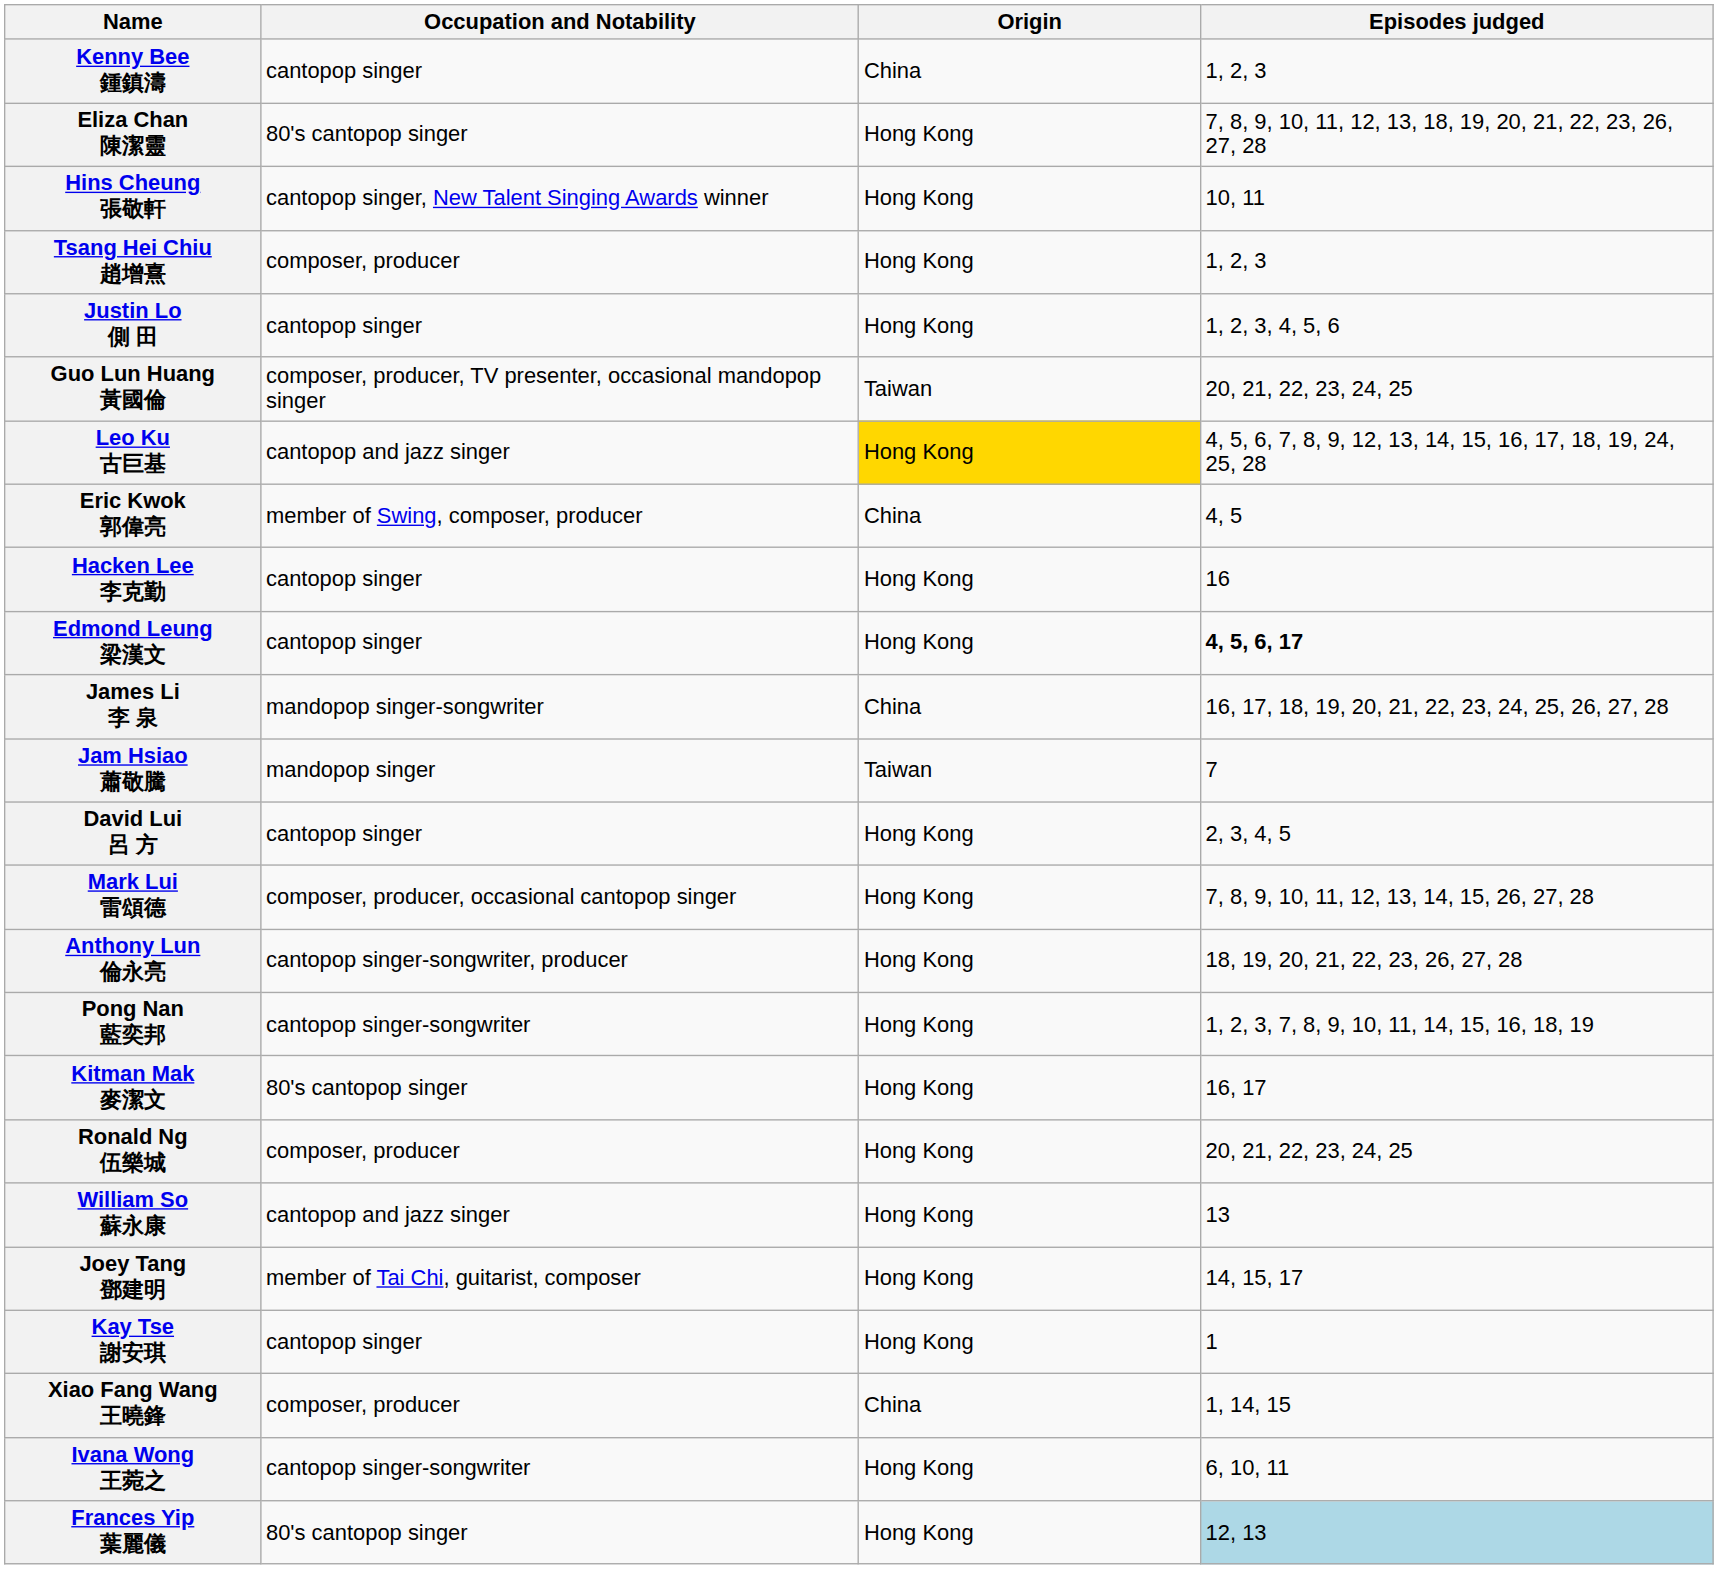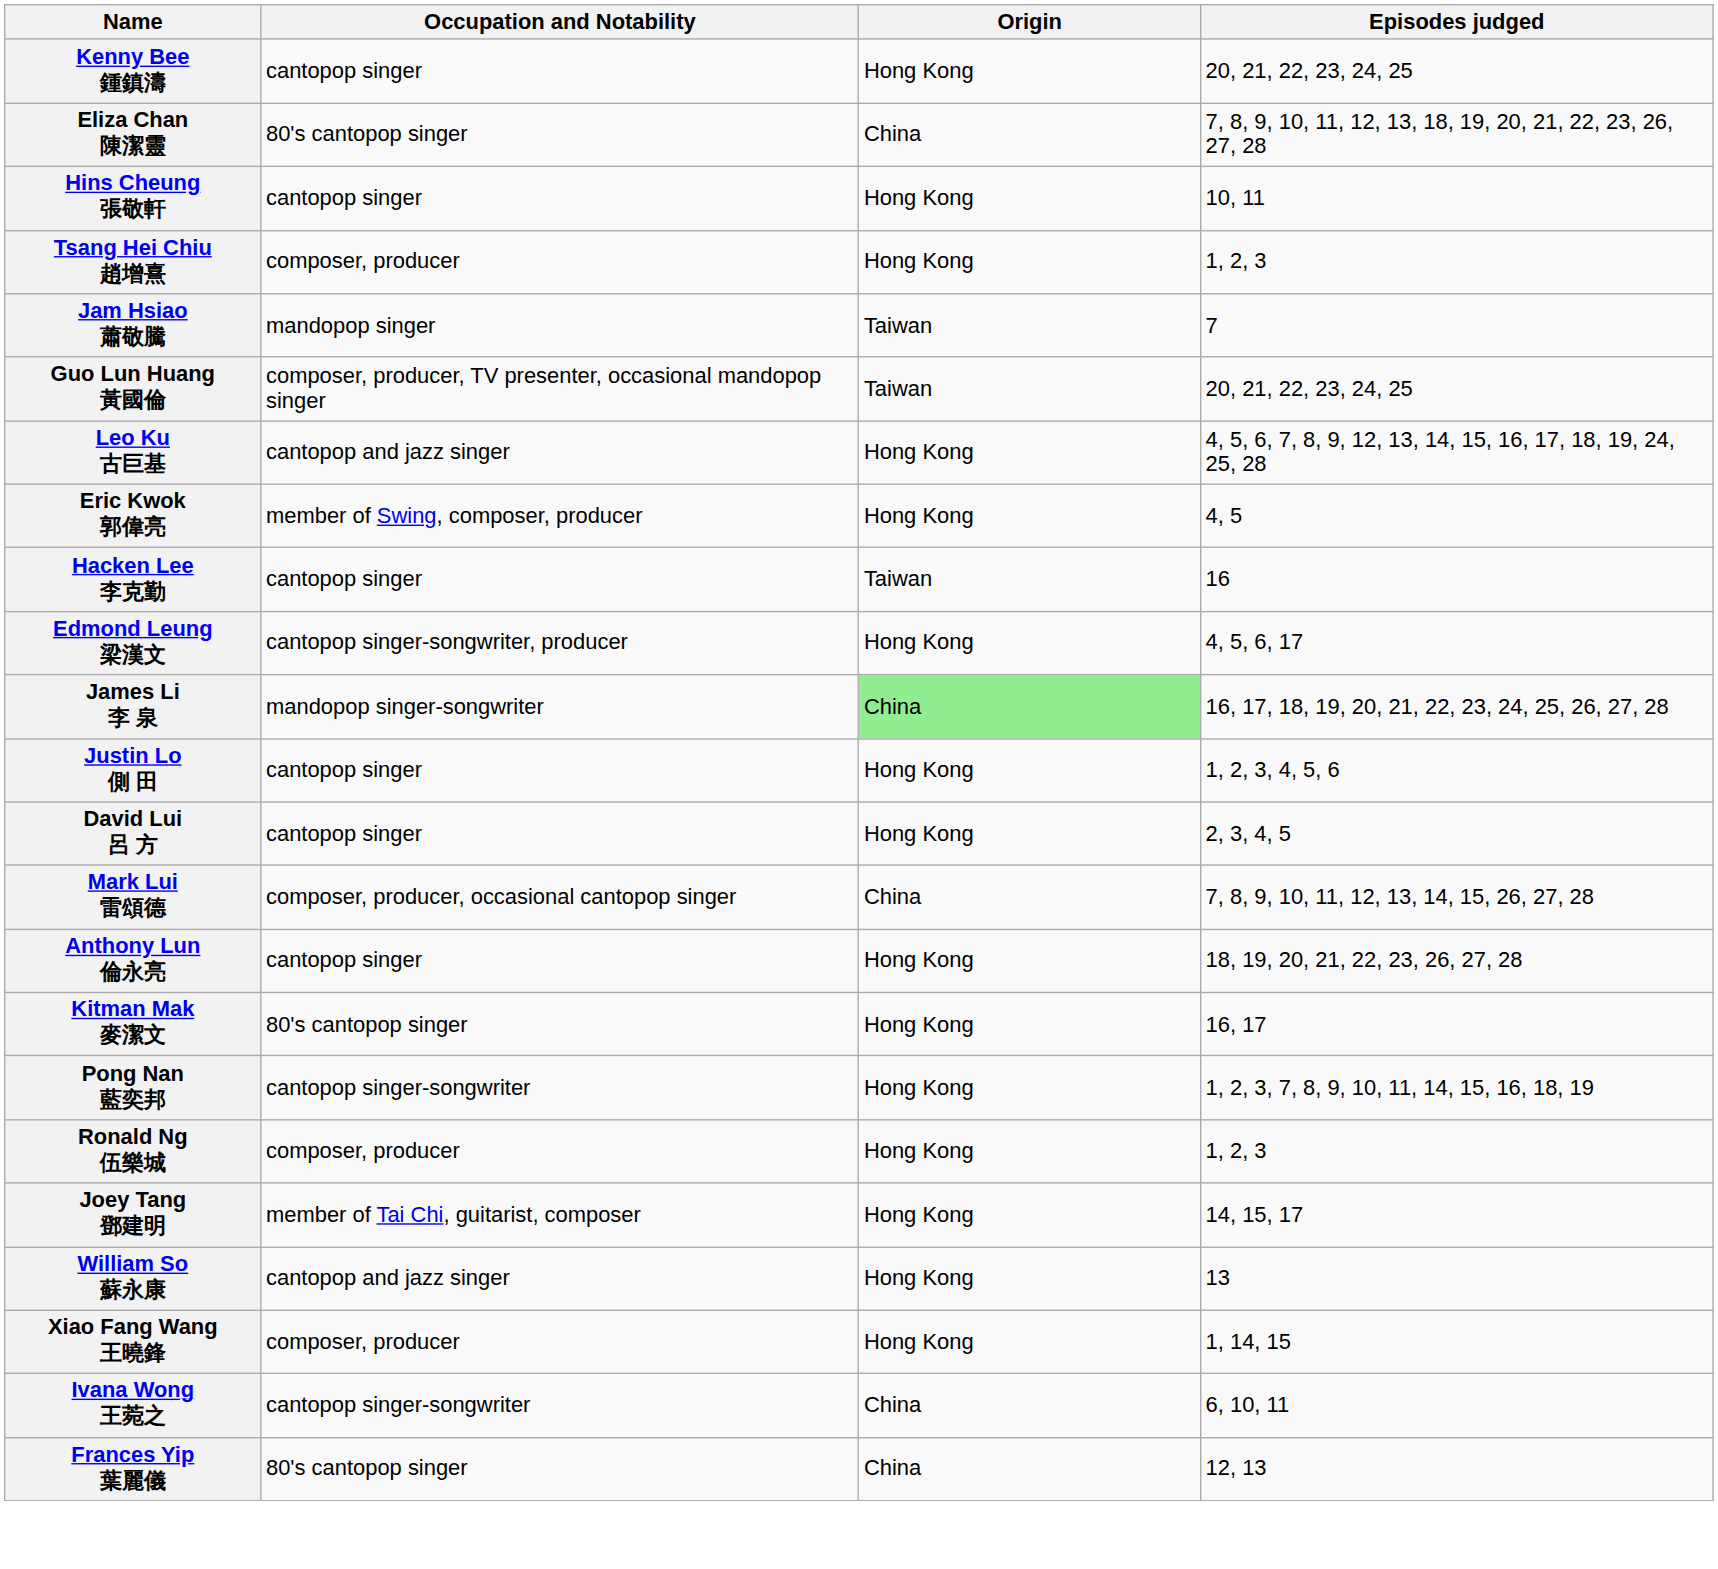 <table class="wikitable sortable">
 <tr>
 <th width="15%">Name</th>
 <th width="35%">Occupation and Notability</th>
 <th width="20%">Origin</th>
 <th width="30%">Episodes judged</th>
 </tr>
 <tr>
 <th><a href='#'>Kenny Bee</a><br>鍾鎮濤</th>
 <td>cantopop singer</td>
-<td>China</td>
-<td>1, 2, 3</td>
+<td>Hong Kong</td>
+<td>20, 21, 22, 23, 24, 25</td>
 </tr>
 <tr>
 <th>Eliza Chan<br>陳潔靈</th>
 <td>80's cantopop singer</td>
-<td>Hong Kong</td>
+<td>China</td>
 <td>7, 8, 9, 10, 11, 12, 13, 18, 19, 20, 21, 22, 23, 26, 27, 28</td>
 </tr>
 <tr>
 <th><a href='#'>Hins Cheung</a><br>張敬軒</th>
-<td>cantopop singer, <a href='#'>New Talent Singing Awards</a> winner</td>
+<td>cantopop singer</td>
 <td>Hong Kong</td>
 <td>10, 11</td>
 </tr>
 <tr>
 <th><a href='#'>Tsang Hei Chiu</a><br>趙增熹</th>
 <td>composer, producer</td>
 <td>Hong Kong</td>
 <td>1, 2, 3</td>
 </tr>
 <tr>
-<th><a href='#'>Justin Lo</a><br>側 田</th>
-<td>cantopop singer</td>
-<td>Hong Kong</td>
-<td>1, 2, 3, 4, 5, 6</td>
+<th><a href='#'>Jam Hsiao</a><br>蕭敬騰</th>
+<td>mandopop singer</td>
+<td>Taiwan</td>
+<td>7</td>
 </tr>
 <tr>
 <th>Guo Lun Huang<br>黃國倫</th>
 <td>composer, producer, TV presenter, occasional mandopop singer</td>
 <td>Taiwan</td>
 <td>20, 21, 22, 23, 24, 25</td>
 </tr>
 <tr>
 <th><a href='#'>Leo Ku</a><br>古巨基</th>
 <td>cantopop and jazz singer</td>
-<td style="background: gold;">Hong Kong</td>
+<td>Hong Kong</td>
 <td>4, 5, 6, 7, 8, 9, 12, 13, 14, 15, 16, 17, 18, 19, 24, 25, 28</td>
 </tr>
 <tr>
 <th>Eric Kwok<br>郭偉亮</th>
 <td>member of <a href='#'>Swing</a>, composer, producer</td>
-<td>China</td>
+<td>Hong Kong</td>
 <td>4, 5</td>
 </tr>
 <tr>
 <th><a href='#'>Hacken Lee</a><br>李克勤</th>
 <td>cantopop singer</td>
-<td>Hong Kong</td>
+<td>Taiwan</td>
 <td>16</td>
 </tr>
 <tr>
 <th><a href='#'>Edmond Leung</a><br>梁漢文</th>
-<td>cantopop singer</td>
+<td>cantopop singer-songwriter, producer</td>
 <td>Hong Kong</td>
-<td><strong>4, 5, 6, 17</strong></td>
+<td>4, 5, 6, 17</td>
 </tr>
 <tr>
 <th>James Li<br>李 泉</th>
 <td>mandopop singer-songwriter</td>
-<td>China</td>
+<td style="background: lightgreen;">China</td>
 <td>16, 17, 18, 19, 20, 21, 22, 23, 24, 25, 26, 27, 28</td>
 </tr>
 <tr>
-<th><a href='#'>Jam Hsiao</a><br>蕭敬騰</th>
-<td>mandopop singer</td>
-<td>Taiwan</td>
-<td>7</td>
+<th><a href='#'>Justin Lo</a><br>側 田</th>
+<td>cantopop singer</td>
+<td>Hong Kong</td>
+<td>1, 2, 3, 4, 5, 6</td>
 </tr>
 <tr>
 <th>David Lui<br>呂 方</th>
 <td>cantopop singer</td>
 <td>Hong Kong</td>
 <td>2, 3, 4, 5</td>
 </tr>
 <tr>
 <th><a href='#'>Mark Lui</a><br>雷頌德</th>
 <td>composer, producer, occasional cantopop singer</td>
-<td>Hong Kong</td>
+<td>China</td>
 <td>7, 8, 9, 10, 11, 12, 13, 14, 15, 26, 27, 28</td>
 </tr>
 <tr>
 <th><a href='#'>Anthony Lun</a><br>倫永亮</th>
-<td>cantopop singer-songwriter, producer</td>
+<td>cantopop singer</td>
 <td>Hong Kong</td>
 <td>18, 19, 20, 21, 22, 23, 26, 27, 28</td>
+</tr>
+<tr>
+<th><a href='#'>Kitman Mak</a><br>麥潔文</th>
+<td>80's cantopop singer</td>
+<td>Hong Kong</td>
+<td>16, 17</td>
 </tr>
 <tr>
 <th>Pong Nan<br>藍奕邦</th>
 <td>cantopop singer-songwriter</td>
 <td>Hong Kong</td>
 <td>1, 2, 3, 7, 8, 9, 10, 11, 14, 15, 16, 18, 19</td>
 </tr>
 <tr>
-<th><a href='#'>Kitman Mak</a><br>麥潔文</th>
-<td>80's cantopop singer</td>
-<td>Hong Kong</td>
-<td>16, 17</td>
-</tr>
-<tr>
 <th>Ronald Ng<br>伍樂城</th>
 <td>composer, producer</td>
 <td>Hong Kong</td>
-<td>20, 21, 22, 23, 24, 25</td>
+<td>1, 2, 3</td>
+</tr>
+<tr>
+<th>Joey Tang<br>鄧建明</th>
+<td>member of <a href='#'>Tai Chi</a>, guitarist, composer</td>
+<td>Hong Kong</td>
+<td>14, 15, 17</td>
 </tr>
 <tr>
 <th><a href='#'>William So</a><br>蘇永康</th>
 <td>cantopop and jazz singer</td>
 <td>Hong Kong</td>
 <td>13</td>
 </tr>
 <tr>
-<th>Joey Tang<br>鄧建明</th>
-<td>member of <a href='#'>Tai Chi</a>, guitarist, composer</td>
-<td>Hong Kong</td>
-<td>14, 15, 17</td>
-</tr>
-<tr>
-<th><a href='#'>Kay Tse</a><br>謝安琪</th>
-<td>cantopop singer</td>
-<td>Hong Kong</td>
-<td>1</td>
-</tr>
-<tr>
 <th>Xiao Fang Wang<br>王曉鋒</th>
 <td>composer, producer</td>
-<td>China</td>
+<td>Hong Kong</td>
 <td>1, 14, 15</td>
 </tr>
 <tr>
 <th><a href='#'>Ivana Wong</a><br>王菀之</th>
 <td>cantopop singer-songwriter</td>
-<td>Hong Kong</td>
+<td>China</td>
 <td>6, 10, 11</td>
 </tr>
 <tr>
 <th><a href='#'>Frances Yip</a><br>葉麗儀</th>
 <td>80's cantopop singer</td>
-<td>Hong Kong</td>
-<td style="background: lightblue;">12, 13</td>
+<td>China</td>
+<td>12, 13</td>
 </tr>
 </table>
